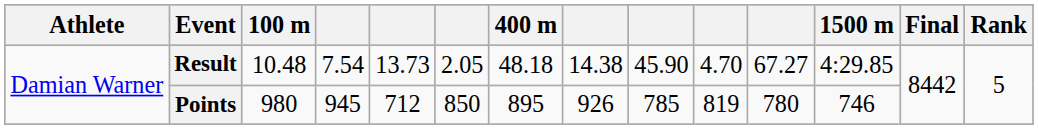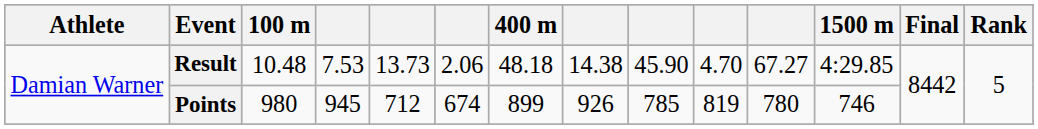 <table class="wikitable" style="font-size:90%">
 <tr>
 <th>Athlete</th>
 <th>Event</th>
 <th>100 m</th>
 <th></th>
 <th></th>
 <th></th>
 <th>400 m</th>
 <th></th>
 <th></th>
 <th></th>
 <th></th>
 <th>1500 m</th>
 <th>Final</th>
 <th>Rank</th>
 </tr>
 <tr align=center>
 <td rowspan=2 align=left><a href='#'>Damian Warner</a></td>
 <th style="font-size:95%">Result</th>
 <td>10.48</td>
-<td>7.54</td>
+<td>7.53</td>
 <td>13.73</td>
-<td>2.05</td>
+<td>2.06</td>
 <td>48.18</td>
 <td>14.38</td>
 <td>45.90</td>
 <td>4.70</td>
 <td>67.27</td>
 <td>4:29.85</td>
 <td rowspan=2>8442</td>
 <td rowspan=2>5</td>
 </tr>
 <tr align=center>
 <th style="font-size:95%">Points</th>
 <td>980</td>
 <td>945</td>
 <td>712</td>
-<td>850</td>
-<td>895</td>
+<td>674</td>
+<td>899</td>
 <td>926</td>
 <td>785</td>
 <td>819</td>
 <td>780</td>
 <td>746</td>
 </tr>
 </table>
